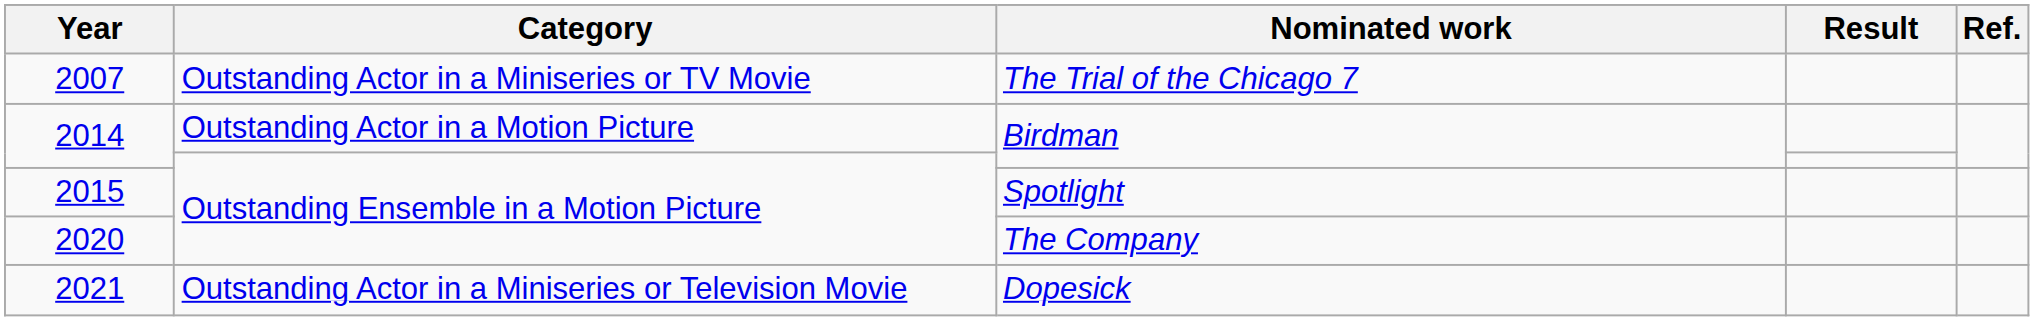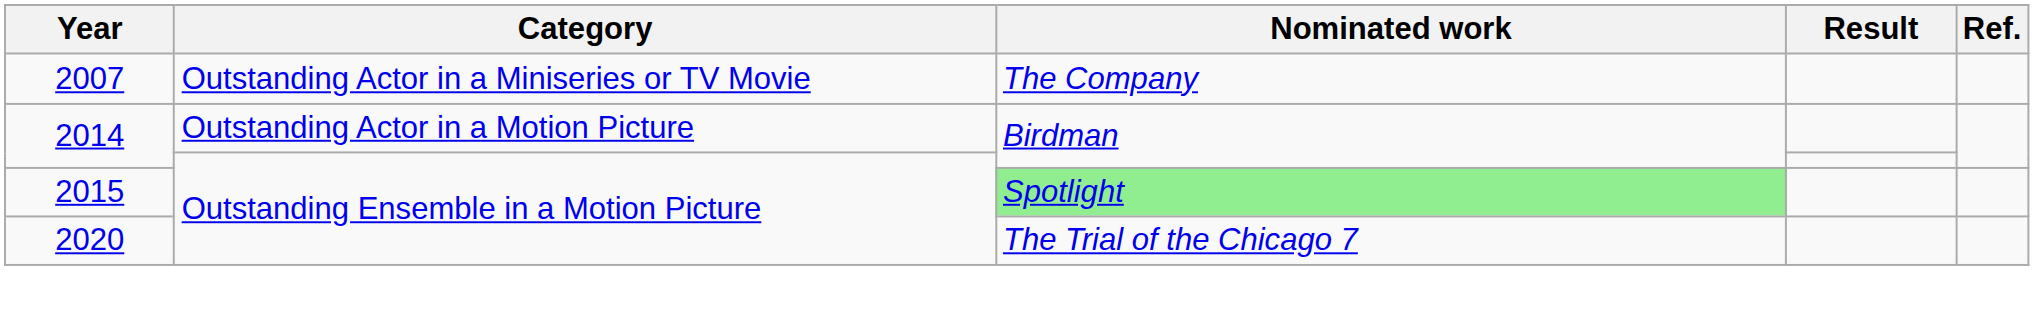 <table class=wikitable>
 <tr>
 <th scope="col" style="width:5em;">Year</th>
 <th scope="col" style="width:26em;">Category</th>
 <th scope="col" style="width:25em;">Nominated work</th>
 <th scope="col" style="width:5em;">Result</th>
 <th>Ref.</th>
 </tr>
 <tr>
 <td style="text-align:center;"><a href='#'>2007</a></td>
 <td><a href='#'>Outstanding Actor in a Miniseries or TV Movie</a></td>
-<td><em><a href='#'>The Trial of the Chicago 7</a></em></td>
+<td><em><a href='#'>The Company</a></em></td>
 <td></td>
 <td style="text-align:center;"></td>
 </tr>
 <tr>
 <td style="text-align:center;", rowspan=2><a href='#'>2014</a></td>
 <td><a href='#'>Outstanding Actor in a Motion Picture</a></td>
 <td rowspan=2><em><a href='#'>Birdman</a></em></td>
 <td></td>
 <td rowspan=2 style="text-align:center;"></td>
 </tr>
 <tr>
 <td rowspan=3><a href='#'>Outstanding Ensemble in a Motion Picture</a></td>
 <td></td>
 </tr>
 <tr>
 <td style="text-align:center;"><a href='#'>2015</a></td>
-<td><em><a href='#'>Spotlight</a></em></td>
+<td style="background: lightgreen;"><em><a href='#'>Spotlight</a></em></td>
 <td></td>
 <td style="text-align:center;"></td>
 </tr>
 <tr>
 <td style="text-align:center;"><a href='#'>2020</a></td>
-<td><em><a href='#'>The Company</a></em></td>
-<td></td>
-<td style="text-align:center;"></td>
-</tr>
-<tr>
-<td style="text-align:center;"><a href='#'>2021</a></td>
-<td><a href='#'>Outstanding Actor in a Miniseries or Television Movie</a></td>
-<td><em><a href='#'>Dopesick</a></em></td>
+<td><em><a href='#'>The Trial of the Chicago 7</a></em></td>
 <td></td>
 <td style="text-align:center;"></td>
 </tr>
 </table>
